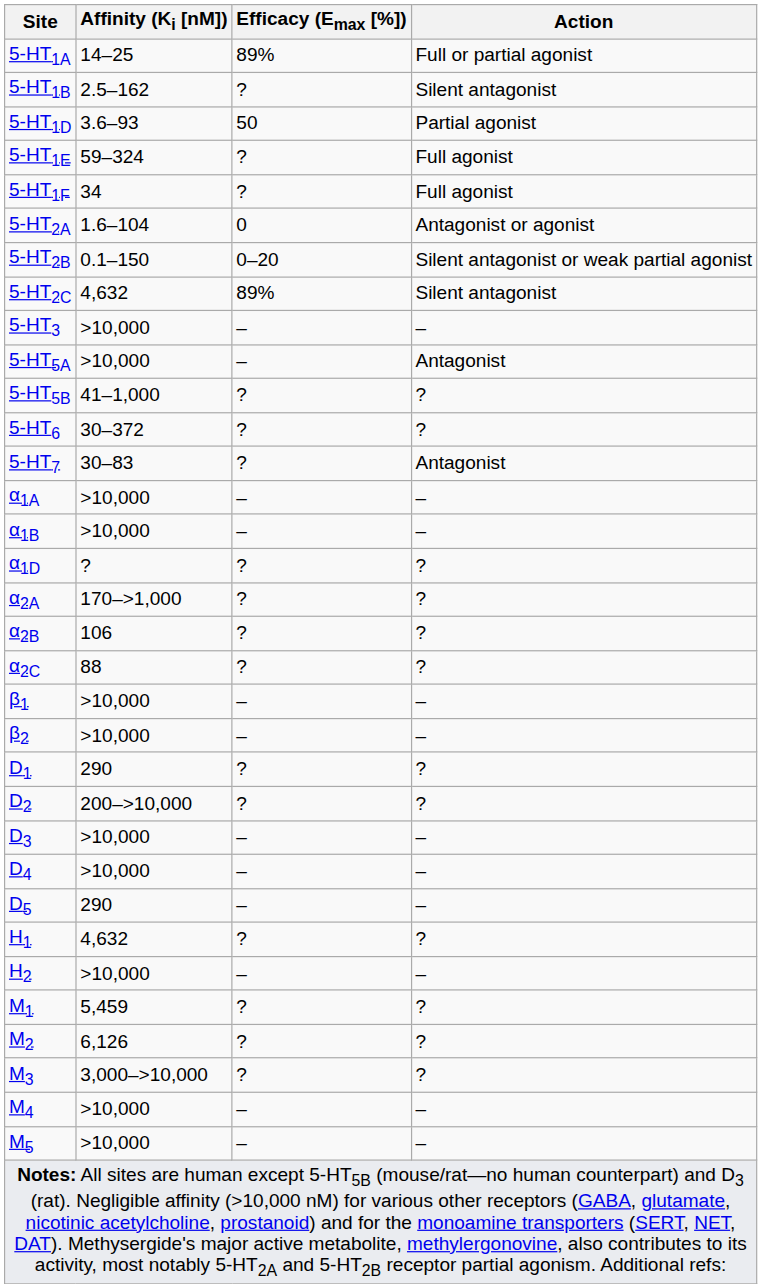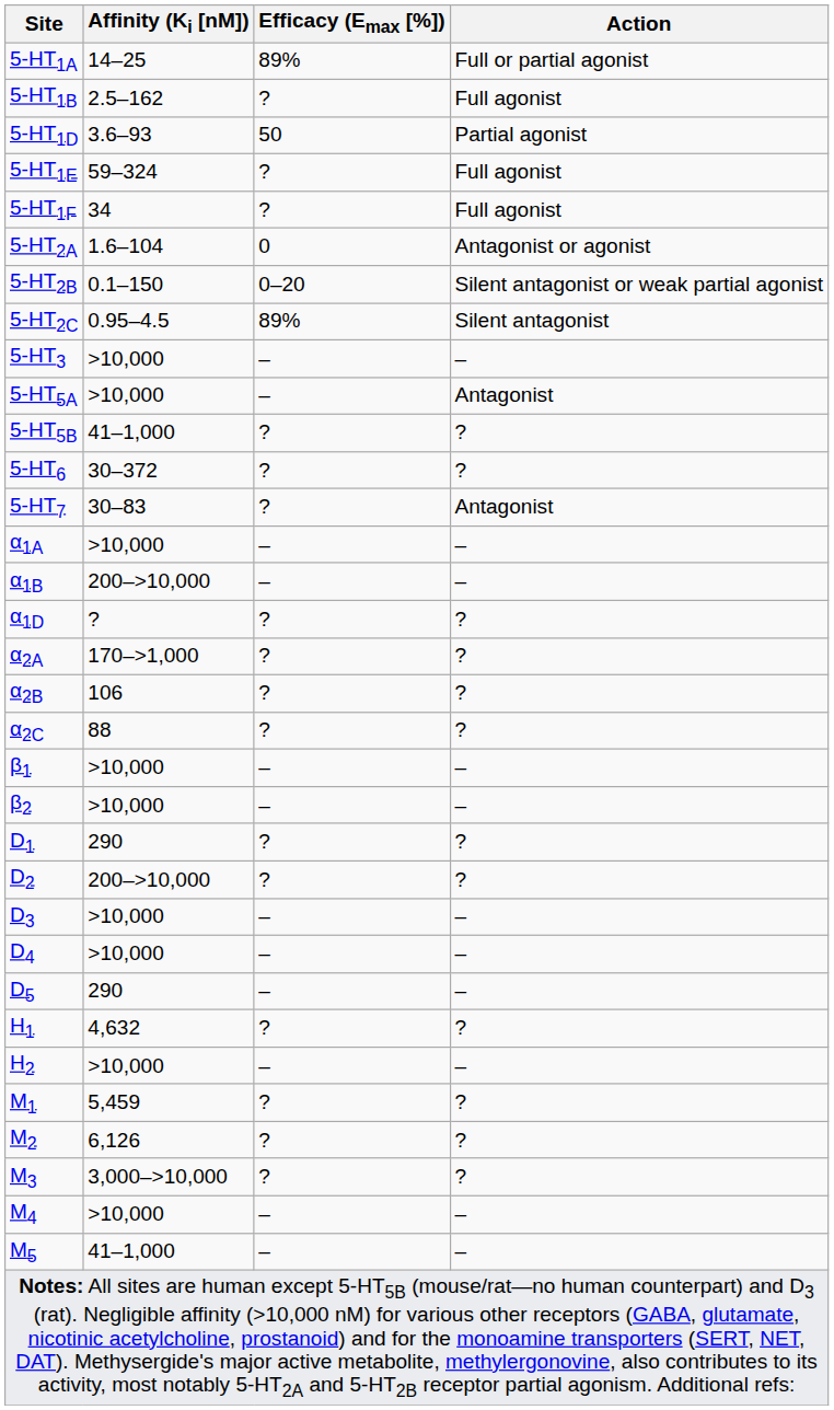 <table class="wikitable">
 <tr>
 <th>Site</th>
 <th>Affinity (K<sub>i</sub> [nM])</th>
 <th>Efficacy (E<sub>max</sub> [%])</th>
 <th>Action</th>
 </tr>
 <tr>
 <td><a href='#'>5-HT<sub>1A</sub></a></td>
 <td>14–25</td>
 <td>89%</td>
 <td>Full or partial agonist</td>
 </tr>
 <tr>
 <td><a href='#'>5-HT<sub>1B</sub></a></td>
 <td>2.5–162</td>
 <td>?</td>
-<td>Silent antagonist</td>
+<td>Full agonist</td>
 </tr>
 <tr>
 <td><a href='#'>5-HT<sub>1D</sub></a></td>
 <td>3.6–93</td>
 <td>50</td>
 <td>Partial agonist</td>
 </tr>
 <tr>
 <td><a href='#'>5-HT<sub>1E</sub></a></td>
 <td>59–324</td>
 <td>?</td>
 <td>Full agonist</td>
 </tr>
 <tr>
 <td><a href='#'>5-HT<sub>1F</sub></a></td>
 <td>34</td>
 <td>?</td>
 <td>Full agonist</td>
 </tr>
 <tr>
 <td><a href='#'>5-HT<sub>2A</sub></a></td>
 <td>1.6–104</td>
 <td>0</td>
 <td>Antagonist or agonist</td>
 </tr>
 <tr>
 <td><a href='#'>5-HT<sub>2B</sub></a></td>
 <td>0.1–150</td>
 <td>0–20</td>
 <td>Silent antagonist or weak partial agonist</td>
 </tr>
 <tr>
 <td><a href='#'>5-HT<sub>2C</sub></a></td>
-<td>4,632</td>
+<td>0.95–4.5</td>
 <td>89%</td>
 <td>Silent antagonist</td>
 </tr>
 <tr>
 <td><a href='#'>5-HT<sub>3</sub></a></td>
 <td>>10,000</td>
 <td>–</td>
 <td>–</td>
 </tr>
 <tr>
 <td><a href='#'>5-HT<sub>5A</sub></a></td>
 <td>>10,000</td>
 <td>–</td>
 <td>Antagonist</td>
 </tr>
 <tr>
 <td><a href='#'>5-HT<sub>5B</sub></a></td>
 <td>41–1,000</td>
 <td>?</td>
 <td>?</td>
 </tr>
 <tr>
 <td><a href='#'>5-HT<sub>6</sub></a></td>
 <td>30–372</td>
 <td>?</td>
 <td>?</td>
 </tr>
 <tr>
 <td><a href='#'>5-HT<sub>7</sub></a></td>
 <td>30–83</td>
 <td>?</td>
 <td>Antagonist</td>
 </tr>
 <tr>
 <td><a href='#'>α<sub>1A</sub></a></td>
 <td>>10,000</td>
 <td>–</td>
 <td>–</td>
 </tr>
 <tr>
 <td><a href='#'>α<sub>1B</sub></a></td>
-<td>>10,000</td>
+<td>200–>10,000</td>
 <td>–</td>
 <td>–</td>
 </tr>
 <tr>
 <td><a href='#'>α<sub>1D</sub></a></td>
 <td>?</td>
 <td>?</td>
 <td>?</td>
 </tr>
 <tr>
 <td><a href='#'>α<sub>2A</sub></a></td>
 <td>170–>1,000</td>
 <td>?</td>
 <td>?</td>
 </tr>
 <tr>
 <td><a href='#'>α<sub>2B</sub></a></td>
 <td>106</td>
 <td>?</td>
 <td>?</td>
 </tr>
 <tr>
 <td><a href='#'>α<sub>2C</sub></a></td>
 <td>88</td>
 <td>?</td>
 <td>?</td>
 </tr>
 <tr>
 <td><a href='#'>β<sub>1</sub></a></td>
 <td>>10,000</td>
 <td>–</td>
 <td>–</td>
 </tr>
 <tr>
 <td><a href='#'>β<sub>2</sub></a></td>
 <td>>10,000</td>
 <td>–</td>
 <td>–</td>
 </tr>
 <tr>
 <td><a href='#'>D<sub>1</sub></a></td>
 <td>290</td>
 <td>?</td>
 <td>?</td>
 </tr>
 <tr>
 <td><a href='#'>D<sub>2</sub></a></td>
 <td>200–>10,000</td>
 <td>?</td>
 <td>?</td>
 </tr>
 <tr>
 <td><a href='#'>D<sub>3</sub></a></td>
 <td>>10,000</td>
 <td>–</td>
 <td>–</td>
 </tr>
 <tr>
 <td><a href='#'>D<sub>4</sub></a></td>
 <td>>10,000</td>
 <td>–</td>
 <td>–</td>
 </tr>
 <tr>
 <td><a href='#'>D<sub>5</sub></a></td>
 <td>290</td>
 <td>–</td>
 <td>–</td>
 </tr>
 <tr>
 <td><a href='#'>H<sub>1</sub></a></td>
 <td>4,632</td>
 <td>?</td>
 <td>?</td>
 </tr>
 <tr>
 <td><a href='#'>H<sub>2</sub></a></td>
 <td>>10,000</td>
 <td>–</td>
 <td>–</td>
 </tr>
 <tr>
 <td><a href='#'>M<sub>1</sub></a></td>
 <td>5,459</td>
 <td>?</td>
 <td>?</td>
 </tr>
 <tr>
 <td><a href='#'>M<sub>2</sub></a></td>
 <td>6,126</td>
 <td>?</td>
 <td>?</td>
 </tr>
 <tr>
 <td><a href='#'>M<sub>3</sub></a></td>
 <td>3,000–>10,000</td>
 <td>?</td>
 <td>?</td>
 </tr>
 <tr>
 <td><a href='#'>M<sub>4</sub></a></td>
 <td>>10,000</td>
 <td>–</td>
 <td>–</td>
 </tr>
 <tr>
 <td><a href='#'>M<sub>5</sub></a></td>
-<td>>10,000</td>
+<td>41–1,000</td>
 <td>–</td>
 <td>–</td>
 </tr>
 <tr class="sortbottom">
 <td colspan="4" style="width: 1px; background-color:#eaecf0; text-align: center;"><strong>Notes:</strong> All sites are human except 5-HT<sub>5B</sub> (mouse/rat—no human counterpart) and D<sub>3</sub> (rat). Negligible affinity (>10,000 nM) for various other receptors (<a href='#'>GABA</a>, <a href='#'>glutamate</a>, <a href='#'>nicotinic acetylcholine</a>, <a href='#'>prostanoid</a>) and for the <a href='#'>monoamine transporters</a> (<a href='#'>SERT</a>, <a href='#'>NET</a>, <a href='#'>DAT</a>). Methysergide's major active metabolite, <a href='#'>methylergonovine</a>, also contributes to its activity, most notably 5-HT<sub>2A</sub> and 5-HT<sub>2B</sub> receptor partial agonism. Additional refs: </td>
 </tr>
 </table>
